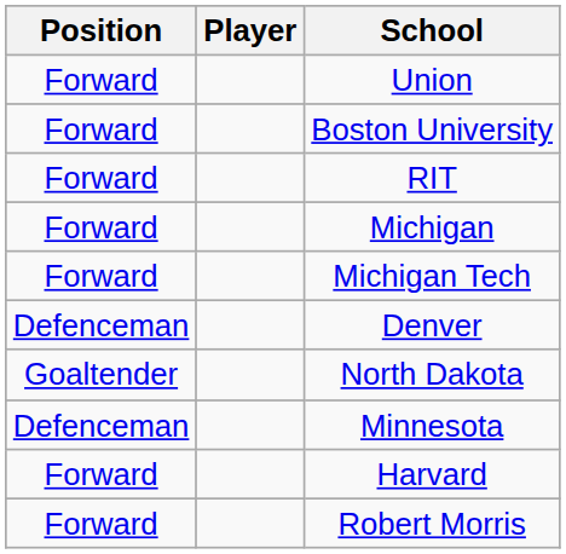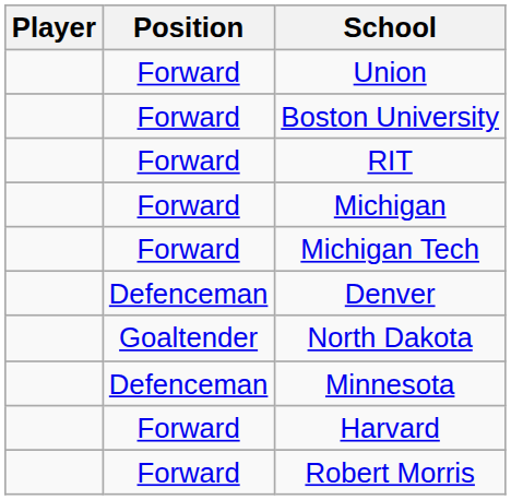 <table class="wikitable sortable" style="font-size: 95%;text-align: center;">
 <tr>
+<th>Player</th>
 <th>Position</th>
-<th>Player</th>
 <th>School</th>
 </tr>
 <tr>
+<td></td>
 <td><a href='#'>Forward</a></td>
-<td></td>
 <td><a href='#'>Union</a></td>
 </tr>
 <tr>
+<td></td>
 <td><a href='#'>Forward</a></td>
-<td></td>
 <td><a href='#'>Boston University</a></td>
 </tr>
 <tr>
+<td></td>
 <td><a href='#'>Forward</a></td>
-<td></td>
 <td><a href='#'>RIT</a></td>
 </tr>
 <tr>
+<td></td>
 <td><a href='#'>Forward</a></td>
-<td></td>
 <td><a href='#'>Michigan</a></td>
 </tr>
 <tr>
+<td></td>
 <td><a href='#'>Forward</a></td>
-<td></td>
 <td><a href='#'>Michigan Tech</a></td>
 </tr>
 <tr>
+<td></td>
 <td><a href='#'>Defenceman</a></td>
-<td></td>
 <td><a href='#'>Denver</a></td>
 </tr>
 <tr>
+<td></td>
 <td><a href='#'>Goaltender</a></td>
-<td></td>
 <td><a href='#'>North Dakota</a></td>
 </tr>
 <tr>
+<td></td>
 <td><a href='#'>Defenceman</a></td>
-<td></td>
 <td><a href='#'>Minnesota</a></td>
 </tr>
 <tr>
+<td></td>
 <td><a href='#'>Forward</a></td>
-<td></td>
 <td><a href='#'>Harvard</a></td>
 </tr>
 <tr>
+<td></td>
 <td><a href='#'>Forward</a></td>
-<td></td>
 <td><a href='#'>Robert Morris</a></td>
 </tr>
 </table>
